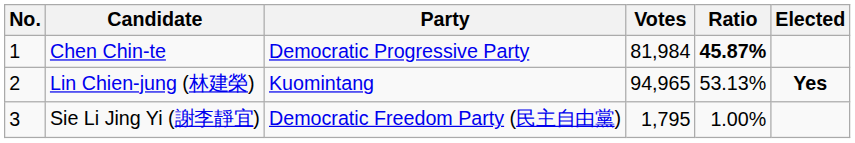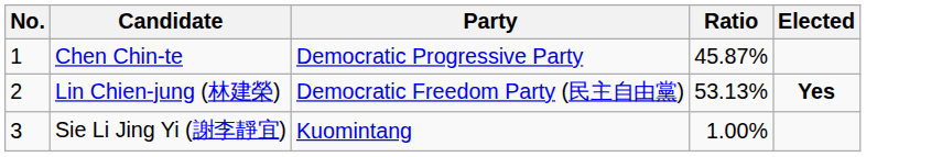 <table class=wikitable>
 <tr>
 <th>No.</th>
 <th>Candidate</th>
 <th>Party</th>
-<th>Votes</th>
 <th>Ratio</th>
 <th>Elected</th>
 </tr>
 <tr>
 <td>1</td>
 <td><a href='#'>Chen Chin-te</a></td>
 <td><a href='#'>Democratic Progressive Party</a></td>
-<td align="right">81,984</td>
-<td align="right"><strong>45.87%</strong></td>
+<td align="right">45.87%</td>
 <td></td>
 </tr>
 <tr>
 <td>2</td>
 <td><a href='#'>Lin Chien-jung</a>  (<a href='#'>林建榮</a>)</td>
-<td><a href='#'>Kuomintang</a></td>
-<td align="right">94,965</td>
+<td><a href='#'>Democratic Freedom Party</a>  (<a href='#'>民主自由黨</a>)</td>
 <td align="right">53.13%</td>
 <td align="center"><strong>Yes</strong></td>
 </tr>
 <tr>
 <td>3</td>
 <td>Sie Li Jing Yi  (<a href='#'>謝李靜宜</a>)</td>
-<td><a href='#'>Democratic Freedom Party</a>  (<a href='#'>民主自由黨</a>)</td>
-<td align="right">1,795</td>
+<td><a href='#'>Kuomintang</a></td>
 <td align="right">1.00%</td>
 <td></td>
 </tr>
 </table>
